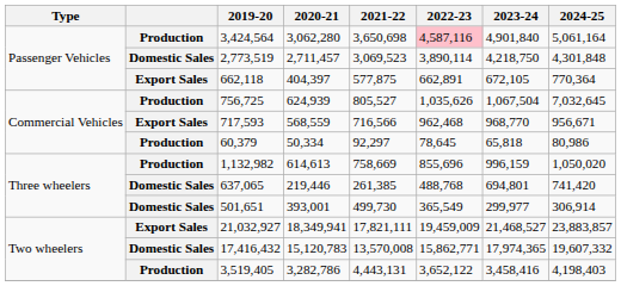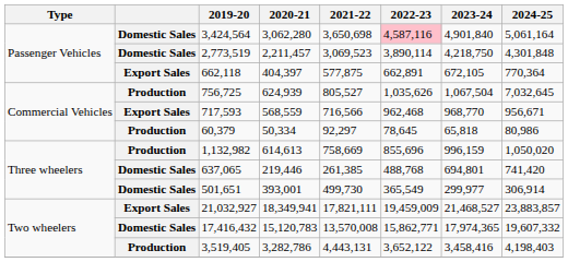 <table class="wikitable">
 <tr>
 <th>Type</th>
 <th></th>
 <th>2019-20</th>
 <th>2020-21</th>
 <th>2021-22</th>
 <th>2022-23</th>
 <th>2023-24</th>
 <th>2024-25</th>
 </tr>
 <tr>
 <td rowspan="3">Passenger Vehicles</td>
-<th>Production</th>
+<th>Domestic Sales</th>
 <td>3,424,564</td>
 <td>3,062,280</td>
 <td>3,650,698</td>
 <td style="background: pink;">4,587,116</td>
 <td>4,901,840</td>
 <td>5,061,164</td>
 </tr>
 <tr>
 <th>Domestic Sales</th>
 <td>2,773,519</td>
-<td>2,711,457</td>
+<td>2,211,457</td>
 <td>3,069,523</td>
 <td>3,890,114</td>
 <td>4,218,750</td>
 <td>4,301,848</td>
 </tr>
 <tr>
 <th>Export Sales</th>
 <td>662,118</td>
 <td>404,397</td>
 <td>577,875</td>
 <td>662,891</td>
 <td>672,105</td>
 <td>770,364</td>
 </tr>
 <tr>
 <td rowspan="3">Commercial Vehicles</td>
 <th>Production</th>
 <td>756,725</td>
 <td>624,939</td>
 <td>805,527</td>
 <td>1,035,626</td>
 <td>1,067,504</td>
 <td>7,032,645</td>
 </tr>
 <tr>
 <th>Export Sales</th>
 <td>717,593</td>
 <td>568,559</td>
 <td>716,566</td>
 <td>962,468</td>
 <td>968,770</td>
 <td>956,671</td>
 </tr>
 <tr>
 <th>Production</th>
 <td>60,379</td>
 <td>50,334</td>
 <td>92,297</td>
 <td>78,645</td>
 <td>65,818</td>
 <td>80,986</td>
 </tr>
 <tr>
 <td rowspan="3">Three wheelers</td>
 <th>Production</th>
 <td>1,132,982</td>
 <td>614,613</td>
 <td>758,669</td>
 <td>855,696</td>
 <td>996,159</td>
 <td>1,050,020</td>
 </tr>
 <tr>
 <th>Domestic Sales</th>
 <td>637,065</td>
 <td>219,446</td>
 <td>261,385</td>
 <td>488,768</td>
 <td>694,801</td>
 <td>741,420</td>
 </tr>
 <tr>
 <th>Domestic Sales</th>
 <td>501,651</td>
 <td>393,001</td>
 <td>499,730</td>
 <td>365,549</td>
 <td>299,977</td>
 <td>306,914</td>
 </tr>
 <tr>
 <td rowspan="3">Two wheelers</td>
 <th>Export Sales</th>
 <td>21,032,927</td>
 <td>18,349,941</td>
 <td>17,821,111</td>
 <td>19,459,009</td>
 <td>21,468,527</td>
 <td>23,883,857</td>
 </tr>
 <tr>
 <th>Domestic Sales</th>
 <td>17,416,432</td>
 <td>15,120,783</td>
 <td>13,570,008</td>
 <td>15,862,771</td>
 <td>17,974,365</td>
 <td>19,607,332</td>
 </tr>
 <tr>
 <th>Production</th>
 <td>3,519,405</td>
 <td>3,282,786</td>
 <td>4,443,131</td>
 <td>3,652,122</td>
 <td>3,458,416</td>
 <td>4,198,403</td>
 </tr>
 <tr>
 </tr>
 </table>
